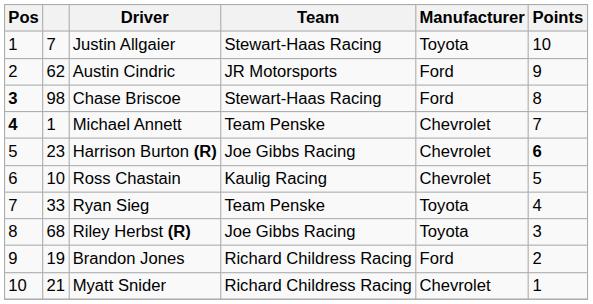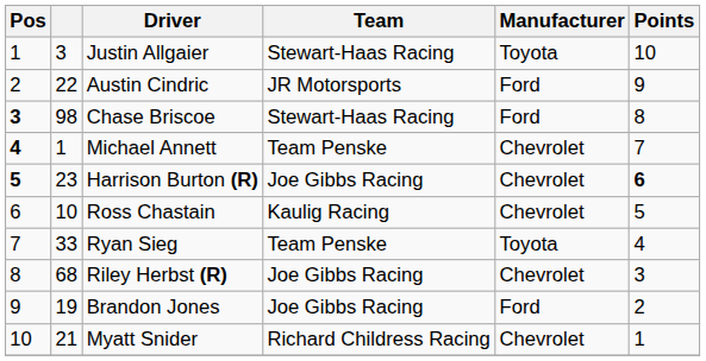 <table class="wikitable" style="font-size:98%">
 <tr>
 <th>Pos</th>
 <th></th>
 <th>Driver</th>
 <th>Team</th>
 <th>Manufacturer</th>
 <th>Points</th>
 </tr>
 <tr>
 <td>1</td>
-<td>7</td>
+<td>3</td>
 <td>Justin Allgaier</td>
 <td>Stewart-Haas Racing</td>
 <td>Toyota</td>
 <td>10</td>
 </tr>
 <tr>
 <td>2</td>
-<td>62</td>
+<td>22</td>
 <td>Austin Cindric</td>
 <td>JR Motorsports</td>
 <td>Ford</td>
 <td>9</td>
 </tr>
 <tr>
 <td><strong>3</strong></td>
 <td>98</td>
 <td>Chase Briscoe</td>
 <td>Stewart-Haas Racing</td>
 <td>Ford</td>
 <td>8</td>
 </tr>
 <tr>
 <td><strong>4</strong></td>
 <td>1</td>
 <td>Michael Annett</td>
 <td>Team Penske</td>
 <td>Chevrolet</td>
 <td>7</td>
 </tr>
 <tr>
-<td>5</td>
+<td><strong>5</strong></td>
 <td>23</td>
 <td>Harrison Burton <strong>(R)</strong></td>
 <td>Joe Gibbs Racing</td>
 <td>Chevrolet</td>
 <td><strong>6</strong></td>
 </tr>
 <tr>
 <td>6</td>
 <td>10</td>
 <td>Ross Chastain</td>
 <td>Kaulig Racing</td>
 <td>Chevrolet</td>
 <td>5</td>
 </tr>
 <tr>
 <td>7</td>
 <td>33</td>
 <td>Ryan Sieg</td>
 <td>Team Penske</td>
 <td>Toyota</td>
 <td>4</td>
 </tr>
 <tr>
 <td>8</td>
 <td>68</td>
 <td>Riley Herbst <strong>(R)</strong></td>
 <td>Joe Gibbs Racing</td>
-<td>Toyota</td>
+<td>Chevrolet</td>
 <td>3</td>
 </tr>
 <tr>
 <td>9</td>
 <td>19</td>
 <td>Brandon Jones</td>
-<td>Richard Childress Racing</td>
+<td>Joe Gibbs Racing</td>
 <td>Ford</td>
 <td>2</td>
 </tr>
 <tr>
 <td>10</td>
 <td>21</td>
 <td>Myatt Snider</td>
 <td>Richard Childress Racing</td>
 <td>Chevrolet</td>
 <td>1</td>
 </tr>
 <tr>
 </tr>
 </table>
